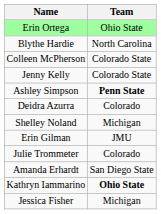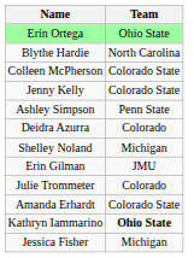 <table class="wikitable" style="text-align:center">
 <tr>
 <th>Name</th>
 <th>Team</th>
 </tr>
 <tr bgcolor="#9eff9e">
 <td>Erin Ortega</td>
 <td>Ohio State</td>
 </tr>
 <tr>
 <td>Blythe Hardie</td>
 <td>North Carolina</td>
 </tr>
 <tr>
 <td>Colleen McPherson</td>
 <td>Colorado State</td>
 </tr>
 <tr>
 <td>Jenny Kelly</td>
 <td>Colorado State</td>
 </tr>
 <tr>
 <td>Ashley Simpson</td>
-<td><strong>Penn State</strong></td>
+<td>Penn State</td>
 </tr>
 <tr>
 <td>Deidra Azurra</td>
 <td>Colorado</td>
 </tr>
 <tr>
 <td>Shelley Noland</td>
 <td>Michigan</td>
 </tr>
 <tr>
 <td>Erin Gilman</td>
 <td>JMU</td>
 </tr>
 <tr>
 <td>Julie Trommeter</td>
 <td>Colorado</td>
 </tr>
 <tr>
 <td>Amanda Erhardt</td>
-<td>San Diego State</td>
+<td>Colorado State</td>
 </tr>
 <tr>
 <td>Kathryn Iammarino</td>
 <td><strong>Ohio State</strong></td>
 </tr>
 <tr>
 <td>Jessica Fisher</td>
 <td>Michigan</td>
 </tr>
 </table>
